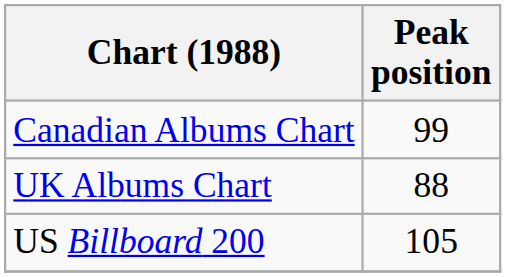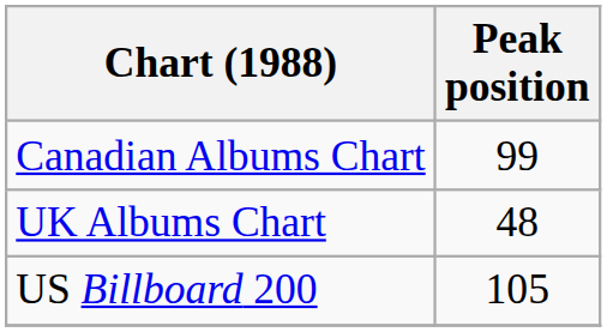 <table class="wikitable = sortable">
 <tr>
 <th>Chart (1988)</th>
 <th>Peak<br>position</th>
 </tr>
 <tr>
 <td><a href='#'>Canadian Albums Chart</a></td>
 <td style="text-align:center;">99</td>
 </tr>
 <tr>
 <td><a href='#'>UK Albums Chart</a></td>
-<td style="text-align:center;">88</td>
+<td style="text-align:center;">48</td>
 </tr>
 <tr>
 <td>US <a href='#'><em>Billboard</em> 200</a></td>
 <td style="text-align:center;">105</td>
 </tr>
 <tr>
 </tr>
 </table>
